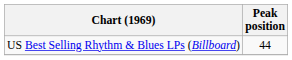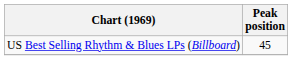 <table class="wikitable">
 <tr>
 <th>Chart (1969)</th>
 <th>Peak<br>position</th>
 </tr>
 <tr>
 <td>US <a href='#'>Best Selling Rhythm & Blues LPs</a> (<em><a href='#'>Billboard</a></em>)</td>
-<td style="text-align:center;">44</td>
+<td style="text-align:center;">45</td>
 </tr>
 <tr>
 </tr>
 </table>
